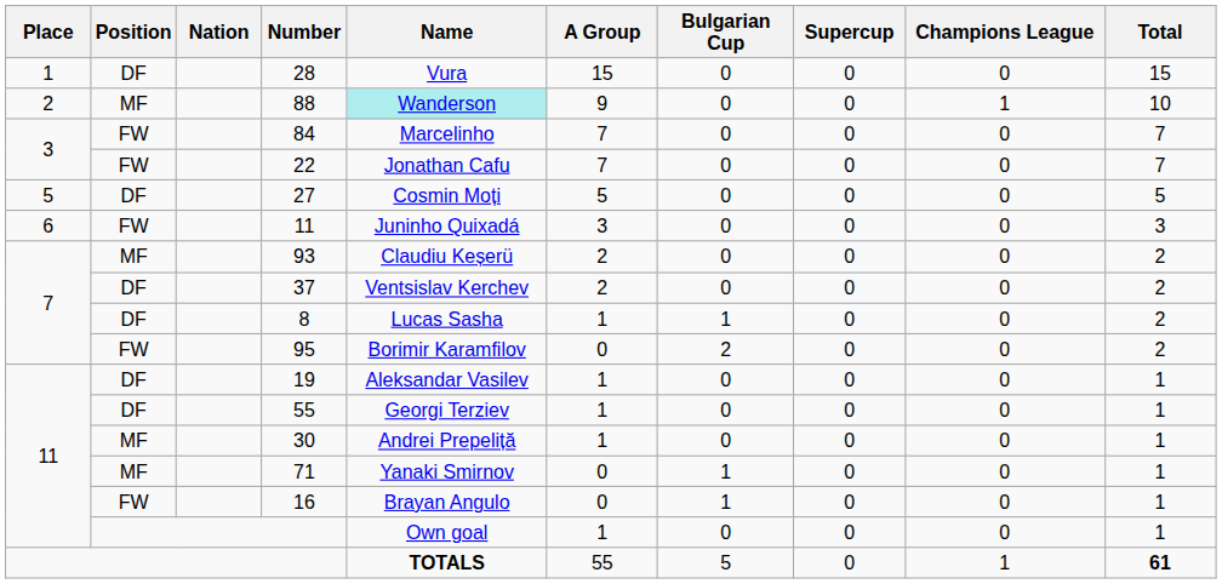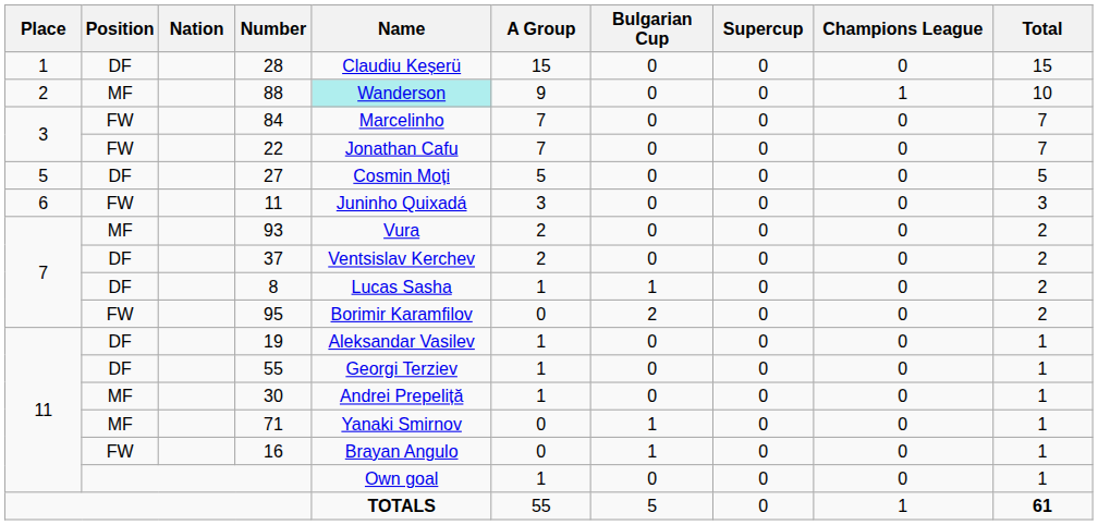 <table class="wikitable" style="font-size: 95%; text-align: center;">
 <tr>
 <th width=60>Place</th>
 <th width=60>Position</th>
 <th width=60>Nation</th>
 <th width=60>Number</th>
 <th width=150>Name</th>
 <th width=80>A Group</th>
 <th width=100>Bulgarian Cup</th>
 <th width=80>Supercup</th>
 <th width=150>Champions League</th>
 <th width=80><strong>Total</strong></th>
 </tr>
 <tr>
 <td>1</td>
 <td>DF</td>
 <td></td>
 <td>28</td>
-<td><a href='#'>Vura</a></td>
+<td><a href='#'>Claudiu Keșerü</a></td>
 <td>15</td>
 <td>0</td>
 <td>0</td>
 <td>0</td>
 <td>15</td>
 </tr>
 <tr>
 <td>2</td>
 <td>MF</td>
 <td></td>
 <td>88</td>
 <td style="background: paleturquoise;"><a href='#'>Wanderson</a></td>
 <td>9</td>
 <td>0</td>
 <td>0</td>
 <td>1</td>
 <td>10</td>
 </tr>
 <tr>
 <td rowspan="2">3</td>
 <td>FW</td>
 <td></td>
 <td>84</td>
 <td><a href='#'>Marcelinho</a></td>
 <td>7</td>
 <td>0</td>
 <td>0</td>
 <td>0</td>
 <td>7</td>
 </tr>
 <tr>
 <td>FW</td>
 <td></td>
 <td>22</td>
 <td><a href='#'>Jonathan Cafu</a></td>
 <td>7</td>
 <td>0</td>
 <td>0</td>
 <td>0</td>
 <td>7</td>
 </tr>
 <tr>
 <td>5</td>
 <td>DF</td>
 <td></td>
 <td>27</td>
 <td><a href='#'>Cosmin Moți</a></td>
 <td>5</td>
 <td>0</td>
 <td>0</td>
 <td>0</td>
 <td>5</td>
 </tr>
 <tr>
 <td>6</td>
 <td>FW</td>
 <td></td>
 <td>11</td>
 <td><a href='#'>Juninho Quixadá</a></td>
 <td>3</td>
 <td>0</td>
 <td>0</td>
 <td>0</td>
 <td>3</td>
 </tr>
 <tr>
 <td rowspan="4">7</td>
 <td>MF</td>
 <td></td>
 <td>93</td>
-<td><a href='#'>Claudiu Keșerü</a></td>
+<td><a href='#'>Vura</a></td>
 <td>2</td>
 <td>0</td>
 <td>0</td>
 <td>0</td>
 <td>2</td>
 </tr>
 <tr>
 <td>DF</td>
 <td></td>
 <td>37</td>
 <td><a href='#'>Ventsislav Kerchev</a></td>
 <td>2</td>
 <td>0</td>
 <td>0</td>
 <td>0</td>
 <td>2</td>
 </tr>
 <tr>
 <td>DF</td>
 <td></td>
 <td>8</td>
 <td><a href='#'>Lucas Sasha</a></td>
 <td>1</td>
 <td>1</td>
 <td>0</td>
 <td>0</td>
 <td>2</td>
 </tr>
 <tr>
 <td>FW</td>
 <td></td>
 <td>95</td>
 <td><a href='#'>Borimir Karamfilov</a></td>
 <td>0</td>
 <td>2</td>
 <td>0</td>
 <td>0</td>
 <td>2</td>
 </tr>
 <tr>
 <td rowspan="6">11</td>
 <td>DF</td>
 <td></td>
 <td>19</td>
 <td><a href='#'>Aleksandar Vasilev</a></td>
 <td>1</td>
 <td>0</td>
 <td>0</td>
 <td>0</td>
 <td>1</td>
 </tr>
 <tr>
 <td>DF</td>
 <td></td>
 <td>55</td>
 <td><a href='#'>Georgi Terziev</a></td>
 <td>1</td>
 <td>0</td>
 <td>0</td>
 <td>0</td>
 <td>1</td>
 </tr>
 <tr>
 <td>MF</td>
 <td></td>
 <td>30</td>
 <td><a href='#'>Andrei Prepeliță</a></td>
 <td>1</td>
 <td>0</td>
 <td>0</td>
 <td>0</td>
 <td>1</td>
 </tr>
 <tr>
 <td>MF</td>
 <td></td>
 <td>71</td>
 <td><a href='#'>Yanaki Smirnov</a></td>
 <td>0</td>
 <td>1</td>
 <td>0</td>
 <td>0</td>
 <td>1</td>
 </tr>
 <tr>
 <td>FW</td>
 <td></td>
 <td>16</td>
 <td><a href='#'>Brayan Angulo</a></td>
 <td>0</td>
 <td>1</td>
 <td>0</td>
 <td>0</td>
 <td>1</td>
 </tr>
 <tr>
 <td colspan="3"></td>
 <td><a href='#'>Own goal</a></td>
 <td>1</td>
 <td>0</td>
 <td>0</td>
 <td>0</td>
 <td>1</td>
 </tr>
 <tr>
 <td colspan="4"></td>
 <td><strong>TOTALS</strong></td>
 <td>55</td>
 <td>5</td>
 <td>0</td>
 <td>1</td>
 <td><strong>61</strong></td>
 </tr>
 </table>
